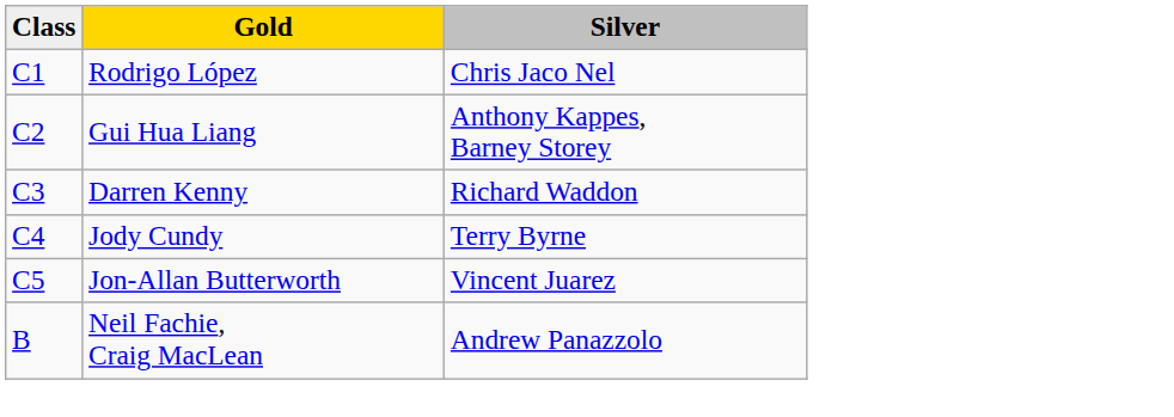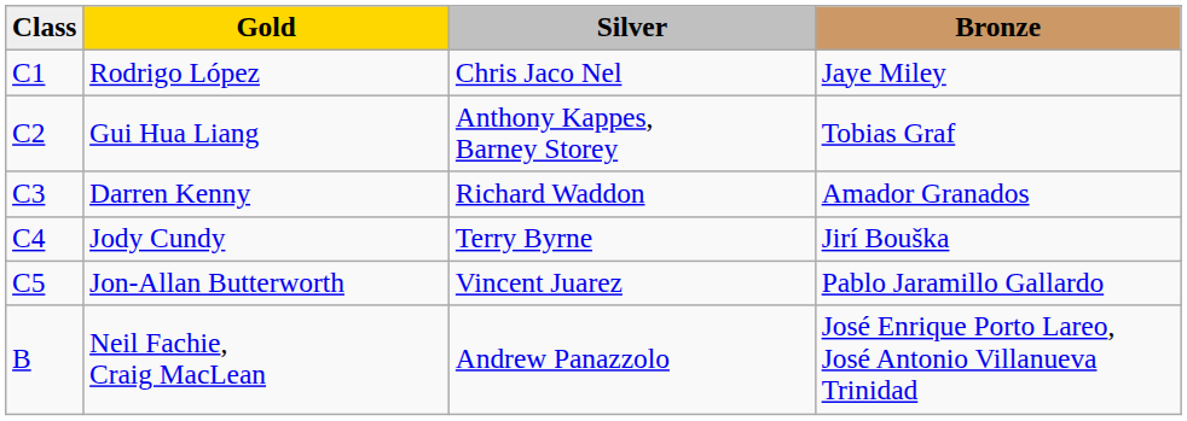 <table class="wikitable" style="text-align:left">
 <tr align="center">
 <td bgcolor=efefef><strong>Class</strong></td>
 <td width=200 bgcolor=gold><strong>Gold</strong></td>
 <td width=200 bgcolor=silver><strong>Silver</strong></td>
+<td width=200 bgcolor=CC9966><strong>Bronze</strong></td>
 </tr>
 <tr>
 <td><a href='#'>C1</a></td>
 <td><a href='#'>Rodrigo López</a><br><em></em></td>
 <td><a href='#'>Chris Jaco Nel</a><br><em></em></td>
+<td><a href='#'>Jaye Miley</a><br><em></em></td>
 </tr>
 <tr>
 <td><a href='#'>C2</a></td>
 <td><a href='#'>Gui Hua Liang</a><br><em></em></td>
 <td><a href='#'>Anthony Kappes</a>,<br><a href='#'>Barney Storey</a><br><em></em></td>
+<td><a href='#'>Tobias Graf</a><br><em></em></td>
 </tr>
 <tr>
 <td><a href='#'>C3</a></td>
 <td><a href='#'>Darren Kenny</a><br><em></em></td>
 <td><a href='#'>Richard Waddon</a><br><em></em></td>
+<td><a href='#'>Amador Granados</a><br><em></em></td>
 </tr>
 <tr>
 <td><a href='#'>C4</a></td>
 <td><a href='#'>Jody Cundy</a><br><em></em></td>
 <td><a href='#'>Terry Byrne</a><br><em></em></td>
+<td><a href='#'>Jirí Bouška</a><br><em></em></td>
 </tr>
 <tr>
 <td><a href='#'>C5</a></td>
 <td><a href='#'>Jon-Allan Butterworth</a><br><em></em></td>
 <td><a href='#'>Vincent Juarez</a><br><em></em></td>
+<td><a href='#'>Pablo Jaramillo Gallardo</a><br><em></em></td>
 </tr>
 <tr>
 <td><a href='#'>B</a></td>
 <td><a href='#'>Neil Fachie</a>,<br><a href='#'>Craig MacLean</a><br><em></em></td>
 <td><a href='#'>Andrew Panazzolo</a><br><em></em></td>
+<td><a href='#'>José Enrique Porto Lareo</a>,<br><a href='#'>José Antonio Villanueva Trinidad</a><br><em></em></td>
 </tr>
 </table>
